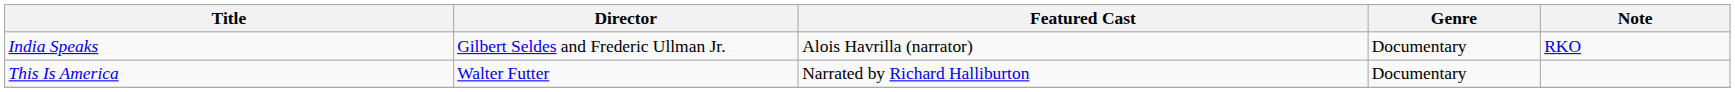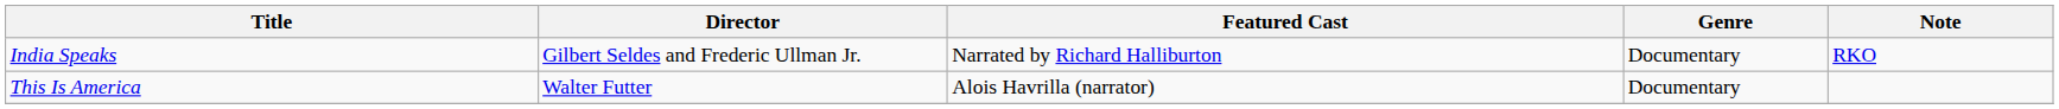 <table class="wikitable" style="width:100%;">
 <tr>
 <th style="width:26%;">Title</th>
 <th style="width:20%;">Director</th>
 <th style="width:33%;">Featured Cast</th>
 <th style="width:10%;">Genre</th>
 <th style="width:11%;">Note</th>
 </tr>
 <tr>
 <td><em><a href='#'>India Speaks</a></em></td>
 <td><a href='#'>Gilbert Seldes</a> and Frederic Ullman Jr.</td>
-<td>Alois Havrilla (narrator)</td>
+<td>Narrated by <a href='#'>Richard Halliburton</a></td>
 <td>Documentary</td>
 <td><a href='#'>RKO</a></td>
 </tr>
 <tr>
 <td><em><a href='#'>This Is America</a></em></td>
 <td><a href='#'>Walter Futter</a></td>
-<td>Narrated by <a href='#'>Richard Halliburton</a></td>
+<td>Alois Havrilla (narrator)</td>
 <td>Documentary</td>
 <td></td>
 </tr>
 <tr>
 </tr>
 </table>
